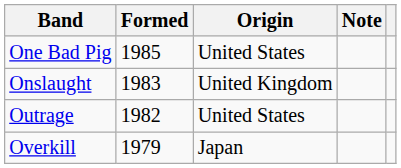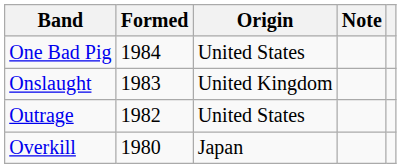 <table class="wikitable sortable">
 <tr>
 <th>Band</th>
 <th>Formed</th>
 <th>Origin</th>
 <th class=unsortable>Note</th>
 <th></th>
 </tr>
 <tr>
 <td><a href='#'>One Bad Pig</a></td>
-<td>1985</td>
+<td>1984</td>
 <td>United States</td>
 <td></td>
 <td></td>
 </tr>
 <tr>
 <td><a href='#'>Onslaught</a></td>
 <td>1983</td>
 <td>United Kingdom</td>
 <td></td>
 <td></td>
 </tr>
 <tr>
 <td><a href='#'>Outrage</a></td>
 <td>1982</td>
 <td>United States</td>
 <td></td>
 <td></td>
 </tr>
 <tr>
 <td><a href='#'>Overkill</a></td>
-<td>1979</td>
+<td>1980</td>
 <td>Japan</td>
 <td></td>
 <td></td>
 </tr>
 </table>
